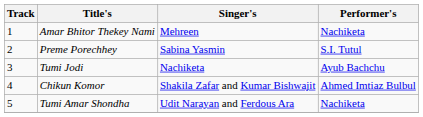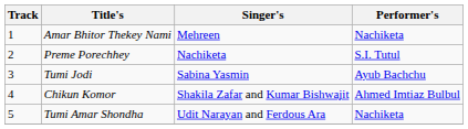 <table class="wikitable" style="font-size:95%;">
 <tr>
 <th>Track</th>
 <th>Title's</th>
 <th>Singer's</th>
 <th>Performer's</th>
 </tr>
 <tr>
 <td>1</td>
 <td><em>Amar Bhitor Thekey Nami</em></td>
 <td><a href='#'>Mehreen</a></td>
 <td><a href='#'>Nachiketa</a></td>
 </tr>
 <tr>
 <td>2</td>
 <td><em>Preme Porechhey</em></td>
-<td><a href='#'>Sabina Yasmin</a></td>
+<td><a href='#'>Nachiketa</a></td>
 <td><a href='#'>S.I. Tutul</a></td>
 </tr>
 <tr>
 <td>3</td>
 <td><em>Tumi Jodi</em></td>
-<td><a href='#'>Nachiketa</a></td>
+<td><a href='#'>Sabina Yasmin</a></td>
 <td><a href='#'>Ayub Bachchu</a></td>
 </tr>
 <tr>
 <td>4</td>
 <td><em>Chikun Komor</em></td>
 <td><a href='#'>Shakila Zafar</a> and <a href='#'>Kumar Bishwajit</a></td>
 <td><a href='#'>Ahmed Imtiaz Bulbul</a></td>
 </tr>
 <tr>
 <td>5</td>
 <td><em>Tumi Amar Shondha</em></td>
 <td><a href='#'>Udit Narayan</a> and <a href='#'>Ferdous Ara</a></td>
 <td><a href='#'>Nachiketa</a></td>
 </tr>
 <tr>
 </tr>
 </table>
